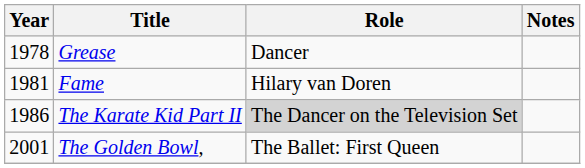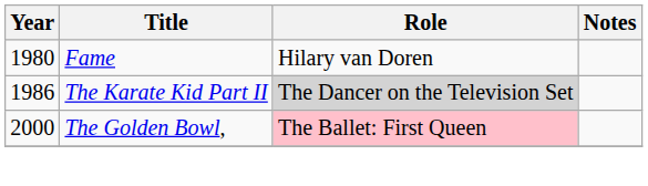 <table class="wikitable sortable">
 <tr>
 <th>Year</th>
 <th>Title</th>
 <th>Role</th>
 <th class="unsortable">Notes</th>
 </tr>
 <tr>
-<td>1978</td>
-<td><em><a href='#'>Grease</a></em></td>
-<td>Dancer</td>
-<td></td>
-</tr>
-<tr>
-<td>1981</td>
+<td>1980</td>
 <td><em><a href='#'>Fame</a></em></td>
 <td>Hilary van Doren</td>
 <td></td>
 </tr>
 <tr>
 <td>1986</td>
 <td><em><a href='#'>The Karate Kid Part II</a></em></td>
 <td style="background: lightgrey;">The Dancer on the Television Set</td>
 <td></td>
 </tr>
 <tr>
-<td>2001</td>
+<td>2000</td>
 <td><em><a href='#'>The Golden Bowl</a></em>,</td>
-<td>The Ballet: First Queen</td>
+<td style="background: pink;">The Ballet: First Queen</td>
 <td></td>
 </tr>
 <tr>
 </tr>
 </table>
